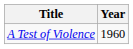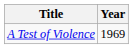 <table class="wikitable" border="1">
 <tr>
 <th>Title</th>
 <th>Year</th>
 </tr>
 <tr>
 <td><em><a href='#'>A Test of Violence</a></em></td>
-<td>1960</td>
+<td>1969</td>
 </tr>
 </table>
